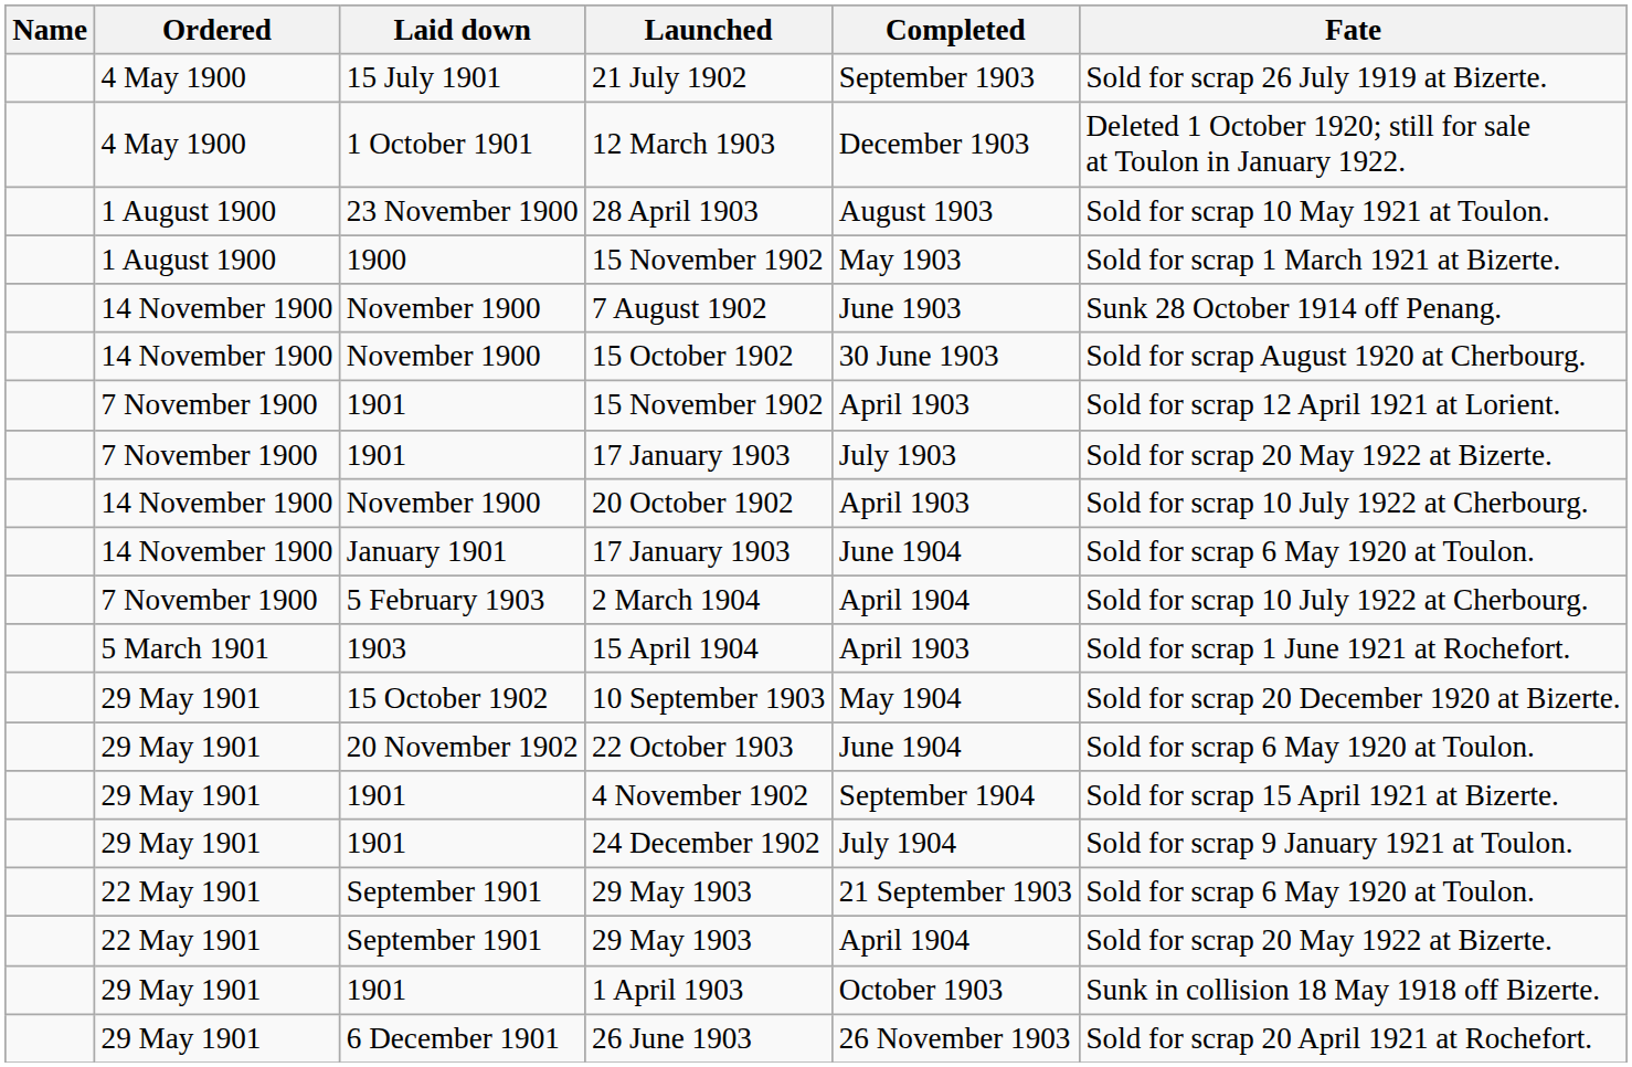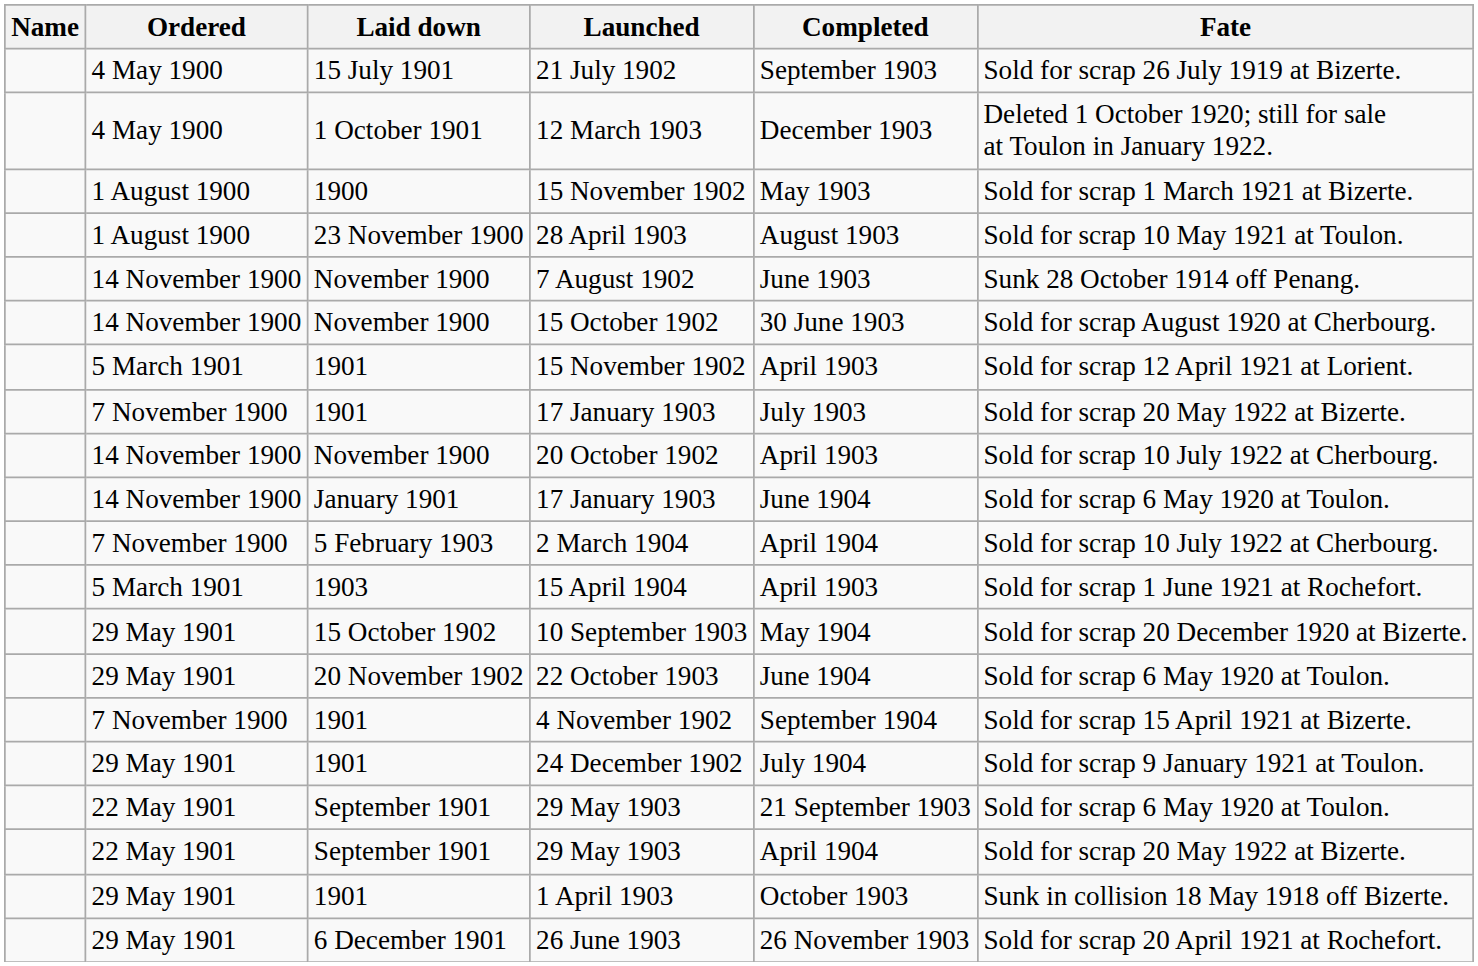 <table class="wikitable" style="font-size:97%;">
 <tr>
 <th>Name</th>
 <th>Ordered</th>
 <th>Laid down</th>
 <th>Launched</th>
 <th>Completed</th>
 <th>Fate</th>
 </tr>
 <tr>
 <td></td>
 <td>4 May 1900</td>
 <td>15 July 1901</td>
 <td>21 July 1902</td>
 <td>September 1903</td>
 <td>Sold for scrap 26 July 1919 at Bizerte.</td>
 </tr>
 <tr>
 <td></td>
 <td>4 May 1900</td>
 <td>1 October 1901</td>
 <td>12 March 1903</td>
 <td>December 1903</td>
 <td>Deleted 1 October 1920; still for sale <br>at Toulon in January 1922.</td>
 </tr>
 <tr>
 <td></td>
 <td>1 August 1900</td>
+<td>1900</td>
+<td>15 November 1902</td>
+<td>May 1903</td>
+<td>Sold for scrap 1 March 1921 at Bizerte.</td>
+</tr>
+<tr>
+<td></td>
+<td>1 August 1900</td>
 <td>23 November 1900</td>
 <td>28 April 1903</td>
 <td>August 1903</td>
 <td>Sold for scrap 10 May 1921 at Toulon.</td>
-</tr>
-<tr>
-<td></td>
-<td>1 August 1900</td>
-<td>1900</td>
-<td>15 November 1902</td>
-<td>May 1903</td>
-<td>Sold for scrap 1 March 1921 at Bizerte.</td>
 </tr>
 <tr>
 <td></td>
 <td>14 November 1900</td>
 <td>November 1900</td>
 <td>7 August 1902</td>
 <td>June 1903</td>
 <td>Sunk 28 October 1914 off Penang.</td>
 </tr>
 <tr>
 <td></td>
 <td>14 November 1900</td>
 <td>November 1900</td>
 <td>15 October 1902</td>
 <td>30 June 1903</td>
 <td>Sold for scrap August 1920 at Cherbourg.</td>
 </tr>
 <tr>
 <td></td>
-<td>7 November 1900</td>
+<td>5 March 1901</td>
 <td>1901</td>
 <td>15 November 1902</td>
 <td>April 1903</td>
 <td>Sold for scrap 12 April 1921 at Lorient.</td>
 </tr>
 <tr>
 <td></td>
 <td>7 November 1900</td>
 <td>1901</td>
 <td>17 January 1903</td>
 <td>July 1903</td>
 <td>Sold for scrap 20 May 1922 at Bizerte.</td>
 </tr>
 <tr>
 <td></td>
 <td>14 November 1900</td>
 <td>November 1900</td>
 <td>20 October 1902</td>
 <td>April 1903</td>
 <td>Sold for scrap 10 July 1922 at Cherbourg.</td>
 </tr>
 <tr>
 <td></td>
 <td>14 November 1900</td>
 <td>January 1901</td>
 <td>17 January 1903</td>
 <td>June 1904</td>
 <td>Sold for scrap 6 May 1920 at Toulon.</td>
 </tr>
 <tr>
 <td></td>
 <td>7 November 1900</td>
 <td>5 February 1903</td>
 <td>2 March 1904</td>
 <td>April 1904</td>
 <td>Sold for scrap 10 July 1922 at Cherbourg.</td>
 </tr>
 <tr>
 <td></td>
 <td>5 March 1901</td>
 <td>1903</td>
 <td>15 April 1904</td>
 <td>April 1903</td>
 <td>Sold for scrap 1 June 1921 at Rochefort.</td>
 </tr>
 <tr>
 <td></td>
 <td>29 May 1901</td>
 <td>15 October 1902</td>
 <td>10 September 1903</td>
 <td>May 1904</td>
 <td>Sold for scrap 20 December 1920 at Bizerte.</td>
 </tr>
 <tr>
 <td></td>
 <td>29 May 1901</td>
 <td>20 November 1902</td>
 <td>22 October 1903</td>
 <td>June 1904</td>
 <td>Sold for scrap 6 May 1920 at Toulon.</td>
 </tr>
 <tr>
 <td></td>
-<td>29 May 1901</td>
+<td>7 November 1900</td>
 <td>1901</td>
 <td>4 November 1902</td>
 <td>September 1904</td>
 <td>Sold for scrap 15 April 1921 at Bizerte.</td>
 </tr>
 <tr>
 <td></td>
 <td>29 May 1901</td>
 <td>1901</td>
 <td>24 December 1902</td>
 <td>July 1904</td>
 <td>Sold for scrap 9 January 1921 at Toulon.</td>
 </tr>
 <tr>
 <td></td>
 <td>22 May 1901</td>
 <td>September 1901</td>
 <td>29 May 1903</td>
 <td>21 September 1903</td>
 <td>Sold for scrap 6 May 1920 at Toulon.</td>
 </tr>
 <tr>
 <td></td>
 <td>22 May 1901</td>
 <td>September 1901</td>
 <td>29 May 1903</td>
 <td>April 1904</td>
 <td>Sold for scrap 20 May 1922 at Bizerte.</td>
 </tr>
 <tr>
 <td></td>
 <td>29 May 1901</td>
 <td>1901</td>
 <td>1 April 1903</td>
 <td>October 1903</td>
 <td>Sunk in collision 18 May 1918 off Bizerte.</td>
 </tr>
 <tr>
 <td></td>
 <td>29 May 1901</td>
 <td>6 December 1901</td>
 <td>26 June 1903</td>
 <td>26 November 1903</td>
 <td>Sold for scrap 20 April 1921 at Rochefort.</td>
 </tr>
 </table>
